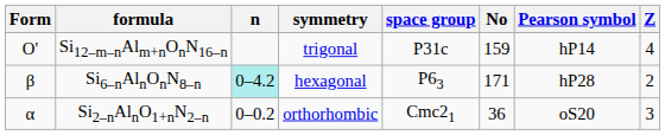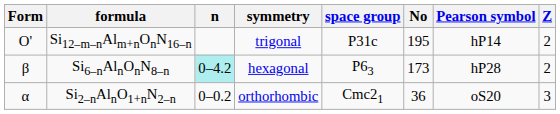 <table Class = "wikitable" style = "text-align: center">
 <tr>
 <th>Form</th>
 <th>formula</th>
 <th>n</th>
 <th>symmetry</th>
 <th><a href='#'>space group</a></th>
 <th>No</th>
 <th><a href='#'>Pearson symbol</a></th>
 <th><a href='#'>Z</a></th>
 </tr>
 <tr>
 <td>O'</td>
 <td>Si<sub>12–m–n</sub>Al<sub>m+n</sub>O<sub>n</sub>N<sub>16–n</sub></td>
 <td></td>
 <td><a href='#'>trigonal</a></td>
 <td>P31c</td>
-<td>159</td>
+<td>195</td>
 <td>hP14</td>
-<td>4</td>
+<td>2</td>
 </tr>
 <tr>
 <td>β</td>
 <td>Si<sub>6–n</sub>Al<sub>n</sub>O<sub>n</sub>N<sub>8–n</sub></td>
 <td style="background: paleturquoise;">0–4.2</td>
 <td><a href='#'>hexagonal</a></td>
 <td>P6<sub>3</sub></td>
-<td>171</td>
+<td>173</td>
 <td>hP28</td>
 <td>2</td>
 </tr>
 <tr>
 <td>α</td>
 <td>Si<sub>2–n</sub>Al<sub>n</sub>O<sub>1+n</sub>N<sub>2–n</sub></td>
 <td>0–0.2</td>
 <td><a href='#'>orthorhombic</a></td>
 <td>Cmc2<sub>1</sub></td>
 <td>36</td>
 <td>oS20</td>
 <td>3</td>
 </tr>
 </table>
